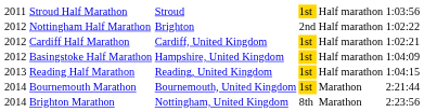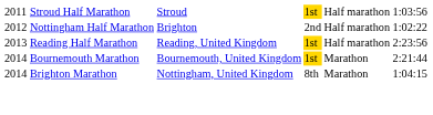 <table>
 <tr>
 <td>2011</td>
 <td><a href='#'>Stroud Half Marathon</a></td>
 <td><a href='#'>Stroud</a></td>
 <td bgcolor="gold">1st</td>
 <td>Half marathon</td>
 <td>1:03:56</td>
 </tr>
 <tr>
 <td>2012</td>
 <td><a href='#'>Nottingham Half Marathon</a></td>
 <td><a href='#'>Brighton</a></td>
 <td>2nd</td>
 <td>Half marathon</td>
 <td>1:02:22</td>
 </tr>
 <tr>
-<td>2012</td>
-<td><a href='#'>Cardiff Half Marathon</a></td>
-<td><a href='#'>Cardiff, United Kingdom</a></td>
-<td bgcolor="gold">1st</td>
-<td>Half marathon</td>
-<td>1:02:21</td>
-</tr>
-<tr>
-<td>2012</td>
-<td><a href='#'>Basingstoke Half Marathon</a></td>
-<td><a href='#'>Hampshire, United Kingdom</a></td>
-<td bgcolor="gold">1st</td>
-<td>Half marathon</td>
-<td>1:04:09</td>
-</tr>
-<tr>
 <td>2013</td>
 <td><a href='#'>Reading Half Marathon</a></td>
 <td><a href='#'>Reading, United Kingdom</a></td>
 <td bgcolor="gold">1st</td>
 <td>Half marathon</td>
-<td>1:04:15</td>
+<td>2:23:56 </td>
 </tr>
 <tr>
 <td>2014</td>
 <td><a href='#'>Bournemouth Marathon</a></td>
 <td><a href='#'>Bournemouth, United Kingdom</a></td>
 <td bgcolor="gold">1st</td>
 <td>Marathon</td>
 <td>2:21:44</td>
 </tr>
 <tr>
 <td>2014</td>
 <td><a href='#'>Brighton Marathon</a></td>
 <td><a href='#'>Nottingham, United Kingdom</a></td>
 <td>8th</td>
 <td>Marathon</td>
-<td>2:23:56 </td>
+<td>1:04:15</td>
 </tr>
 </table>
